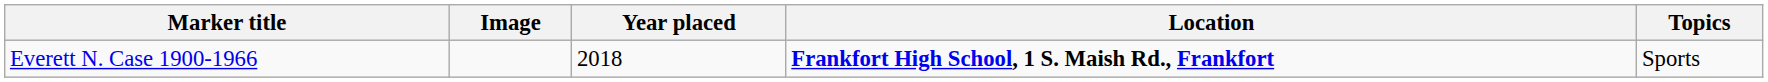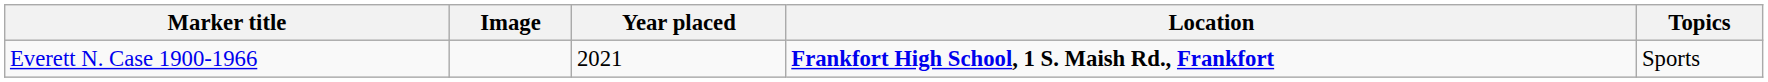 <table class="wikitable sortable" style="width:98%">
 <tr>
 <th>Marker title</th>
 <th class="unsortable">Image</th>
 <th>Year placed</th>
 <th>Location</th>
 <th>Topics</th>
 </tr>
 <tr>
 <td><a href='#'>Everett N. Case 1900-1966</a></td>
 <td></td>
-<td>2018</td>
+<td>2021</td>
 <td><strong><a href='#'>Frankfort High School</a>, 1 S. Maish Rd., <a href='#'>Frankfort</a><br><small></small></strong></td>
 <td>Sports</td>
 </tr>
 </table>
